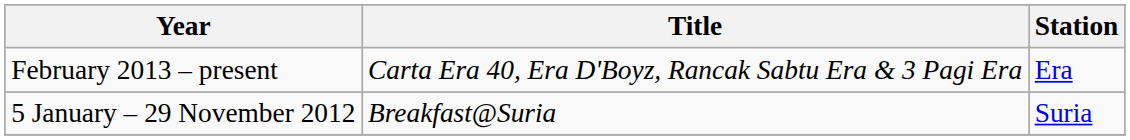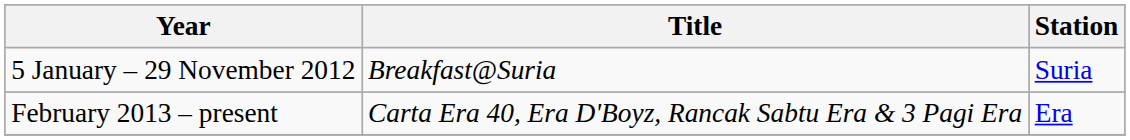 <table class="wikitable">
 <tr>
 <th>Year</th>
 <th>Title</th>
 <th>Station</th>
 </tr>
 <tr>
+<td>5 January – 29 November 2012</td>
+<td><em>Breakfast@Suria</em></td>
+<td><a href='#'>Suria</a></td>
+</tr>
+<tr>
 <td>February 2013 – present</td>
 <td><em>Carta Era 40, Era D'Boyz, Rancak Sabtu Era & 3 Pagi Era</em></td>
 <td><a href='#'>Era</a></td>
 </tr>
 <tr>
-<td>5 January – 29 November 2012</td>
-<td><em>Breakfast@Suria</em></td>
-<td><a href='#'>Suria</a></td>
-</tr>
-<tr>
 </tr>
 </table>
